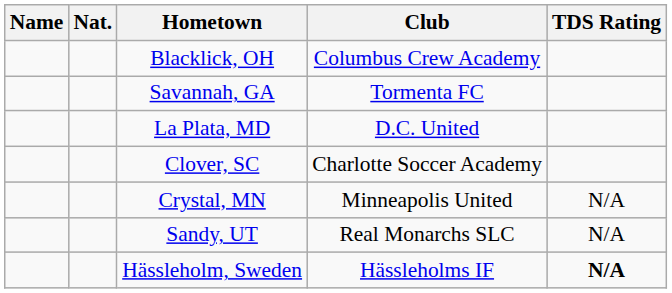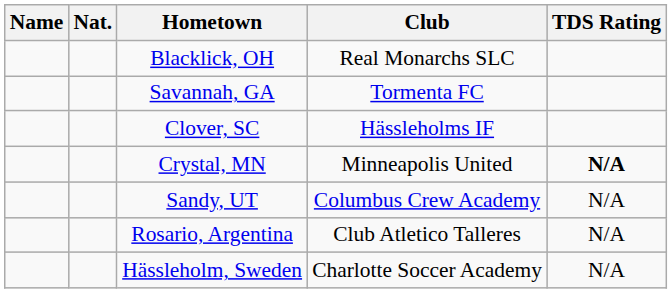 <table class="wikitable" style="font-size:90%; text-align: center;" border="1">
 <tr>
 <th>Name</th>
 <th>Nat.</th>
 <th>Hometown</th>
 <th>Club</th>
 <th>TDS Rating</th>
 </tr>
 <tr>
 <td></td>
 <td></td>
 <td><a href='#'>Blacklick, OH</a></td>
-<td><a href='#'>Columbus Crew Academy</a></td>
+<td>Real Monarchs SLC</td>
 <td></td>
 </tr>
 <tr>
 <td></td>
 <td></td>
 <td><a href='#'>Savannah, GA</a></td>
 <td><a href='#'>Tormenta FC</a></td>
 <td></td>
 </tr>
 <tr>
 <td></td>
 <td></td>
-<td><a href='#'>La Plata, MD</a></td>
-<td><a href='#'>D.C. United</a></td>
-<td></td>
-</tr>
-<tr>
-<td></td>
-<td></td>
 <td><a href='#'>Clover, SC</a></td>
-<td>Charlotte Soccer Academy</td>
+<td><a href='#'>Hässleholms IF</a></td>
 <td></td>
 </tr>
 <tr>
 <td></td>
 <td></td>
 <td><a href='#'>Crystal, MN</a></td>
 <td>Minneapolis United</td>
+<td><strong>N/A</strong></td>
+</tr>
+<tr>
+<td></td>
+<td></td>
+<td><a href='#'>Sandy, UT</a></td>
+<td><a href='#'>Columbus Crew Academy</a></td>
 <td>N/A</td>
 </tr>
 <tr>
 <td></td>
 <td></td>
-<td><a href='#'>Sandy, UT</a></td>
-<td>Real Monarchs SLC</td>
+<td><a href='#'>Rosario, Argentina</a></td>
+<td>Club Atletico Talleres</td>
 <td>N/A</td>
 </tr>
 <tr>
 <td></td>
 <td></td>
 <td><a href='#'>Hässleholm, Sweden</a></td>
-<td><a href='#'>Hässleholms IF</a></td>
-<td><strong>N/A</strong></td>
+<td>Charlotte Soccer Academy</td>
+<td>N/A</td>
 </tr>
 </table>
